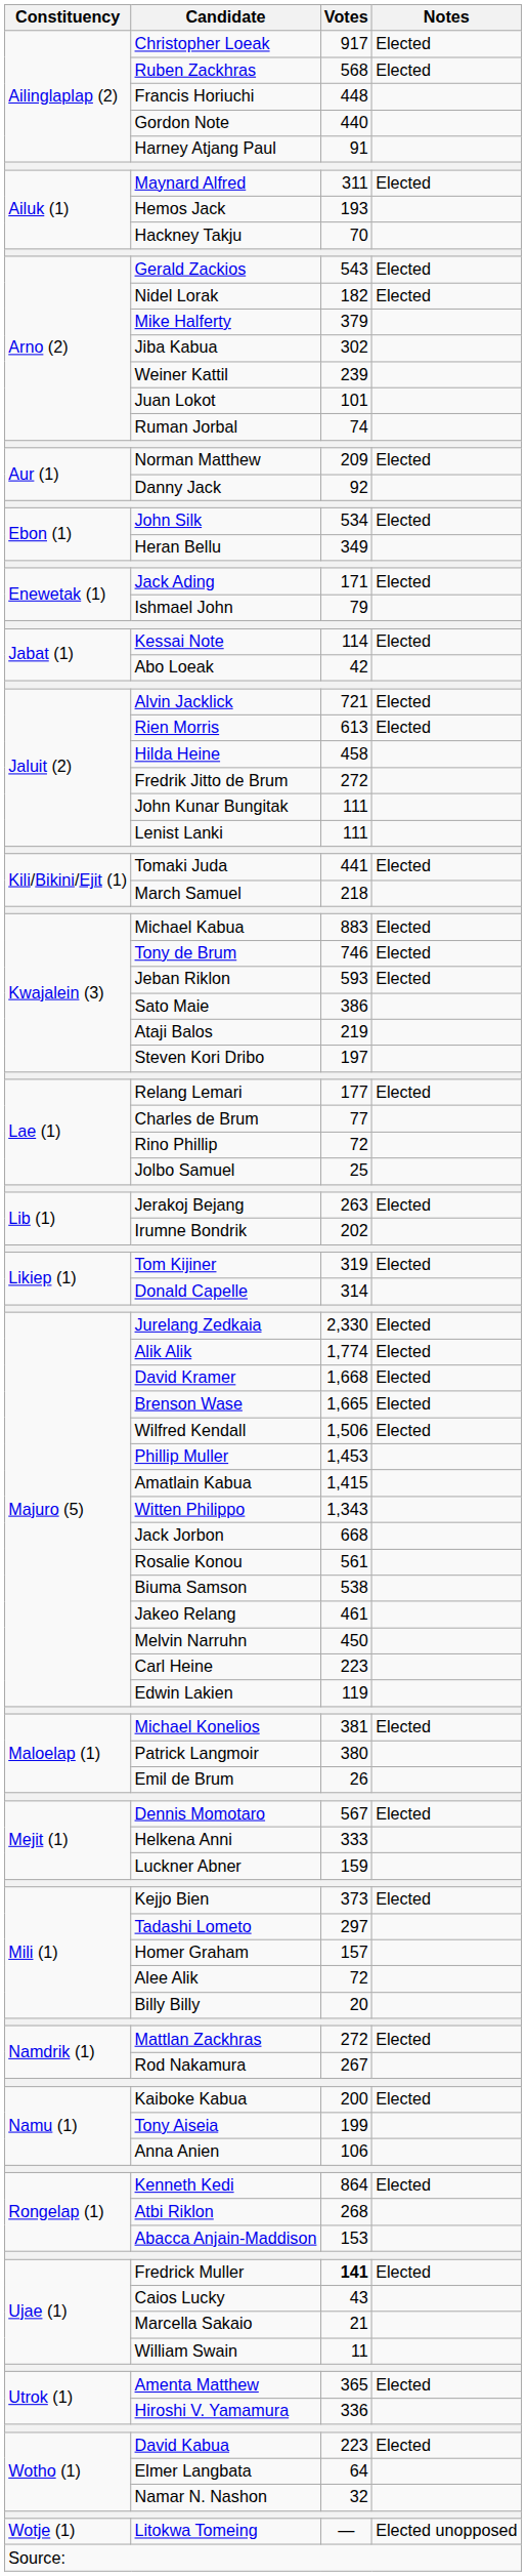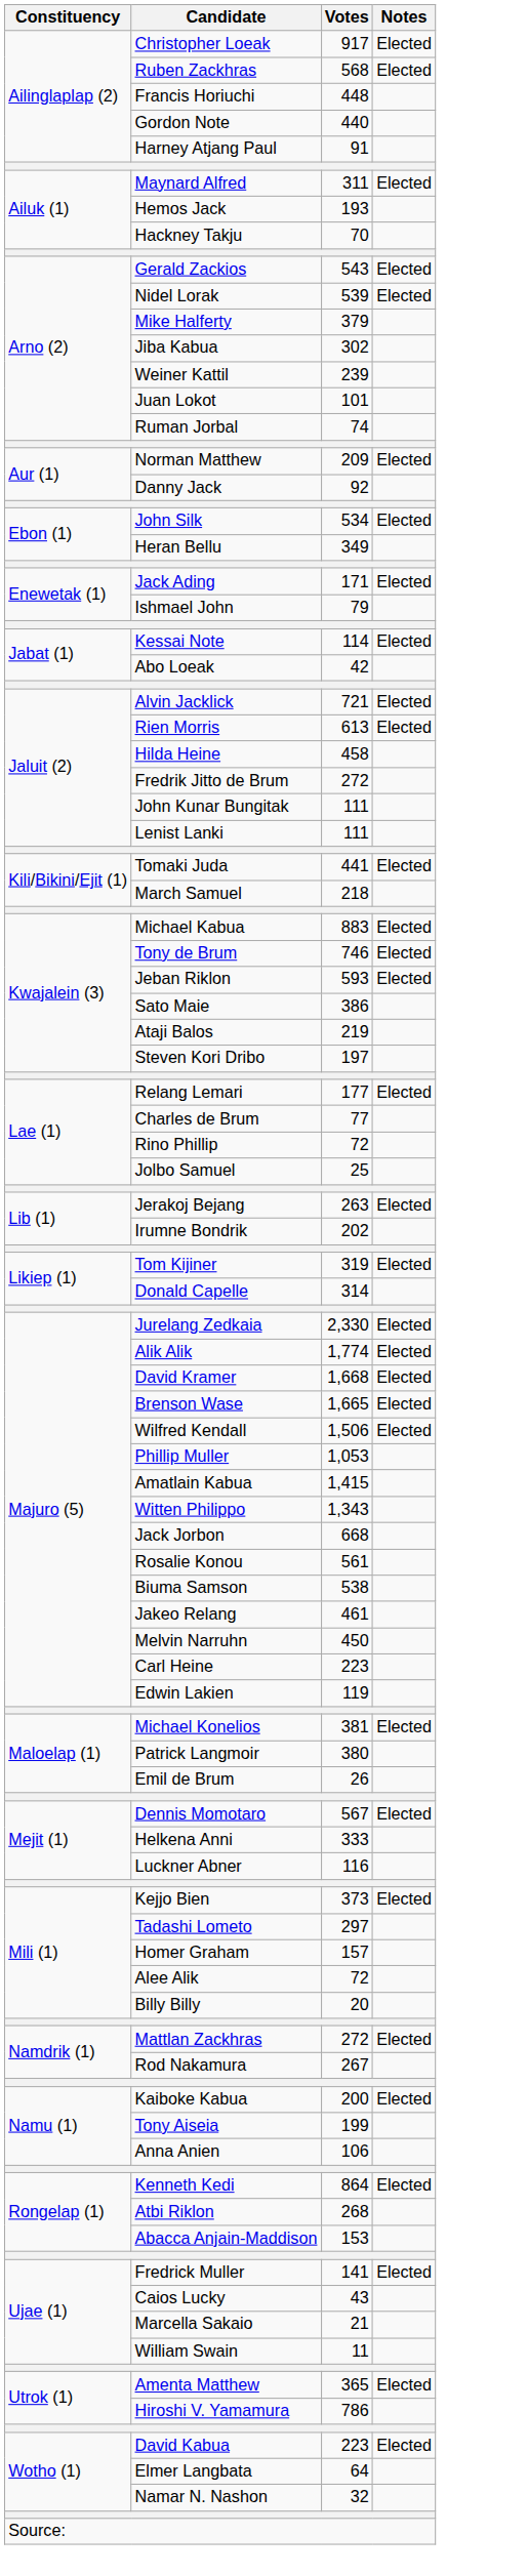 <table class="wikitable">
 <tr>
 <th>Constituency</th>
 <th>Candidate</th>
 <th>Votes</th>
 <th>Notes</th>
 </tr>
 <tr>
 <td rowspan=5><a href='#'>Ailinglaplap</a> (2)</td>
 <td><a href='#'>Christopher Loeak</a></td>
 <td align=right>917</td>
 <td>Elected</td>
 </tr>
 <tr>
 <td><a href='#'>Ruben Zackhras</a></td>
 <td align=right>568</td>
 <td>Elected</td>
 </tr>
 <tr>
 <td>Francis Horiuchi</td>
 <td align=right>448</td>
 <td></td>
 </tr>
 <tr>
 <td>Gordon Note</td>
 <td align=right>440</td>
 <td></td>
 </tr>
 <tr>
 <td>Harney Atjang Paul</td>
 <td align=right>91</td>
 <td></td>
 </tr>
 <tr>
 <th colspan=4></th>
 </tr>
 <tr>
 <td rowspan=3><a href='#'>Ailuk</a> (1)</td>
 <td><a href='#'>Maynard Alfred</a></td>
 <td align=right>311</td>
 <td>Elected</td>
 </tr>
 <tr>
 <td>Hemos Jack</td>
 <td align=right>193</td>
 <td></td>
 </tr>
 <tr>
 <td>Hackney Takju</td>
 <td align=right>70</td>
 <td></td>
 </tr>
 <tr>
 <th colspan=4></th>
 </tr>
 <tr>
 <td rowspan=7><a href='#'>Arno</a> (2)</td>
 <td><a href='#'>Gerald Zackios</a></td>
 <td align=right>543</td>
 <td>Elected</td>
 </tr>
 <tr>
 <td>Nidel Lorak</td>
-<td align=right>182</td>
+<td align=right>539</td>
 <td>Elected</td>
 </tr>
 <tr>
 <td><a href='#'>Mike Halferty</a></td>
 <td align=right>379</td>
 <td></td>
 </tr>
 <tr>
 <td>Jiba Kabua</td>
 <td align=right>302</td>
 <td></td>
 </tr>
 <tr>
 <td>Weiner Kattil</td>
 <td align=right>239</td>
 <td></td>
 </tr>
 <tr>
 <td>Juan Lokot</td>
 <td align=right>101</td>
 <td></td>
 </tr>
 <tr>
 <td>Ruman Jorbal</td>
 <td align=right>74</td>
 <td></td>
 </tr>
 <tr>
 <th colspan=4></th>
 </tr>
 <tr>
 <td rowspan=2><a href='#'>Aur</a> (1)</td>
 <td>Norman Matthew</td>
 <td align=right>209</td>
 <td>Elected</td>
 </tr>
 <tr>
 <td>Danny Jack</td>
 <td align=right>92</td>
 <td></td>
 </tr>
 <tr>
 <th colspan=4></th>
 </tr>
 <tr>
 <td rowspan=2><a href='#'>Ebon</a> (1)</td>
 <td><a href='#'>John Silk</a></td>
 <td align=right>534</td>
 <td>Elected</td>
 </tr>
 <tr>
 <td>Heran Bellu</td>
 <td align=right>349</td>
 <td></td>
 </tr>
 <tr>
 <th colspan=4></th>
 </tr>
 <tr>
 <td rowspan=2><a href='#'>Enewetak</a> (1)</td>
 <td><a href='#'>Jack Ading</a></td>
 <td align=right>171</td>
 <td>Elected</td>
 </tr>
 <tr>
 <td>Ishmael John</td>
 <td align=right>79</td>
 <td></td>
 </tr>
 <tr>
 <th colspan=4></th>
 </tr>
 <tr>
 <td rowspan=2><a href='#'>Jabat</a> (1)</td>
 <td><a href='#'>Kessai Note</a></td>
 <td align=right>114</td>
 <td>Elected</td>
 </tr>
 <tr>
 <td>Abo Loeak</td>
 <td align=right>42</td>
 <td></td>
 </tr>
 <tr>
 <th colspan=4></th>
 </tr>
 <tr>
 <td rowspan=6><a href='#'>Jaluit</a> (2)</td>
 <td><a href='#'>Alvin Jacklick</a></td>
 <td align=right>721</td>
 <td>Elected</td>
 </tr>
 <tr>
 <td><a href='#'>Rien Morris</a></td>
 <td align=right>613</td>
 <td>Elected</td>
 </tr>
 <tr>
 <td><a href='#'>Hilda Heine</a></td>
 <td align=right>458</td>
 <td></td>
 </tr>
 <tr>
 <td>Fredrik Jitto de Brum</td>
 <td align=right>272</td>
 <td></td>
 </tr>
 <tr>
 <td>John Kunar Bungitak</td>
 <td align=right>111</td>
 <td></td>
 </tr>
 <tr>
 <td>Lenist Lanki</td>
 <td align=right>111</td>
 <td></td>
 </tr>
 <tr>
 <th colspan=4></th>
 </tr>
 <tr>
 <td rowspan=2><a href='#'>Kili</a>/<a href='#'>Bikini</a>/<a href='#'>Ejit</a> (1)</td>
 <td>Tomaki Juda</td>
 <td align=right>441</td>
 <td>Elected</td>
 </tr>
 <tr>
 <td>March Samuel</td>
 <td align=right>218</td>
 <td></td>
 </tr>
 <tr>
 <th colspan=4></th>
 </tr>
 <tr>
 <td rowspan=6><a href='#'>Kwajalein</a> (3)</td>
 <td>Michael Kabua</td>
 <td align=right>883</td>
 <td>Elected</td>
 </tr>
 <tr>
 <td><a href='#'>Tony de Brum</a></td>
 <td align=right>746</td>
 <td>Elected</td>
 </tr>
 <tr>
 <td>Jeban Riklon</td>
 <td align=right>593</td>
 <td>Elected</td>
 </tr>
 <tr>
 <td>Sato Maie</td>
 <td align=right>386</td>
 <td></td>
 </tr>
 <tr>
 <td>Ataji Balos</td>
 <td align=right>219</td>
 <td></td>
 </tr>
 <tr>
 <td>Steven Kori Dribo</td>
 <td align=right>197</td>
 <td></td>
 </tr>
 <tr>
 <th colspan=4></th>
 </tr>
 <tr>
 <td rowspan=4><a href='#'>Lae</a> (1)</td>
 <td>Relang Lemari</td>
 <td align=right>177</td>
 <td>Elected</td>
 </tr>
 <tr>
 <td>Charles de Brum</td>
 <td align=right>77</td>
 <td></td>
 </tr>
 <tr>
 <td>Rino Phillip</td>
 <td align=right>72</td>
 <td></td>
 </tr>
 <tr>
 <td>Jolbo Samuel</td>
 <td align=right>25</td>
 <td></td>
 </tr>
 <tr>
 <th colspan=4></th>
 </tr>
 <tr>
 <td rowspan=2><a href='#'>Lib</a> (1)</td>
 <td>Jerakoj Bejang</td>
 <td align=right>263</td>
 <td>Elected</td>
 </tr>
 <tr>
 <td>Irumne Bondrik</td>
 <td align=right>202</td>
 <td></td>
 </tr>
 <tr>
 <th colspan=4></th>
 </tr>
 <tr>
 <td rowspan=2><a href='#'>Likiep</a> (1)</td>
 <td><a href='#'>Tom Kijiner</a></td>
 <td align=right>319</td>
 <td>Elected</td>
 </tr>
 <tr>
 <td><a href='#'>Donald Capelle</a></td>
 <td align=right>314</td>
 <td></td>
 </tr>
 <tr>
 <th colspan=4></th>
 </tr>
 <tr>
 <td rowspan=15><a href='#'>Majuro</a> (5)</td>
 <td><a href='#'>Jurelang Zedkaia</a></td>
 <td align=right>2,330</td>
 <td>Elected</td>
 </tr>
 <tr>
 <td><a href='#'>Alik Alik</a></td>
 <td align=right>1,774</td>
 <td>Elected</td>
 </tr>
 <tr>
 <td><a href='#'>David Kramer</a></td>
 <td align=right>1,668</td>
 <td>Elected</td>
 </tr>
 <tr>
 <td><a href='#'>Brenson Wase</a></td>
 <td align=right>1,665</td>
 <td>Elected</td>
 </tr>
 <tr>
 <td>Wilfred Kendall</td>
 <td align=right>1,506</td>
 <td>Elected</td>
 </tr>
 <tr>
 <td><a href='#'>Phillip Muller</a></td>
-<td align=right>1,453</td>
+<td align=right>1,053</td>
 <td></td>
 </tr>
 <tr>
 <td>Amatlain Kabua</td>
 <td align=right>1,415</td>
 <td></td>
 </tr>
 <tr>
 <td><a href='#'>Witten Philippo</a></td>
 <td align=right>1,343</td>
 <td></td>
 </tr>
 <tr>
 <td>Jack Jorbon</td>
 <td align=right>668</td>
 <td></td>
 </tr>
 <tr>
 <td>Rosalie Konou</td>
 <td align=right>561</td>
 <td></td>
 </tr>
 <tr>
 <td>Biuma Samson</td>
 <td align=right>538</td>
 <td></td>
 </tr>
 <tr>
 <td>Jakeo Relang</td>
 <td align=right>461</td>
 <td></td>
 </tr>
 <tr>
 <td>Melvin Narruhn</td>
 <td align=right>450</td>
 <td></td>
 </tr>
 <tr>
 <td>Carl Heine</td>
 <td align=right>223</td>
 <td></td>
 </tr>
 <tr>
 <td>Edwin Lakien</td>
 <td align=right>119</td>
 <td></td>
 </tr>
 <tr>
 <th colspan=4></th>
 </tr>
 <tr>
 <td rowspan=3><a href='#'>Maloelap</a> (1)</td>
 <td><a href='#'>Michael Konelios</a></td>
 <td align=right>381</td>
 <td>Elected</td>
 </tr>
 <tr>
 <td>Patrick Langmoir</td>
 <td align=right>380</td>
 <td></td>
 </tr>
 <tr>
 <td>Emil de Brum</td>
 <td align=right>26</td>
 <td></td>
 </tr>
 <tr>
 <th colspan=4></th>
 </tr>
 <tr>
 <td rowspan=3><a href='#'>Mejit</a> (1)</td>
 <td><a href='#'>Dennis Momotaro</a></td>
 <td align=right>567</td>
 <td>Elected</td>
 </tr>
 <tr>
 <td>Helkena Anni</td>
 <td align=right>333</td>
 <td></td>
 </tr>
 <tr>
 <td>Luckner Abner</td>
-<td align=right>159</td>
+<td align=right>116</td>
 <td></td>
 </tr>
 <tr>
 <th colspan=4></th>
 </tr>
 <tr>
 <td rowspan=5><a href='#'>Mili</a> (1)</td>
 <td>Kejjo Bien</td>
 <td align=right>373</td>
 <td>Elected</td>
 </tr>
 <tr>
 <td><a href='#'>Tadashi Lometo</a></td>
 <td align=right>297</td>
 <td></td>
 </tr>
 <tr>
 <td>Homer Graham</td>
 <td align=right>157</td>
 <td></td>
 </tr>
 <tr>
 <td>Alee Alik</td>
 <td align=right>72</td>
 <td></td>
 </tr>
 <tr>
 <td>Billy Billy</td>
 <td align=right>20</td>
 <td></td>
 </tr>
 <tr>
 <th colspan=4></th>
 </tr>
 <tr>
 <td rowspan=2><a href='#'>Namdrik</a> (1)</td>
 <td><a href='#'>Mattlan Zackhras</a></td>
 <td align=right>272</td>
 <td>Elected</td>
 </tr>
 <tr>
 <td>Rod Nakamura</td>
 <td align=right>267</td>
 <td></td>
 </tr>
 <tr>
 <th colspan=4></th>
 </tr>
 <tr>
 <td rowspan=3><a href='#'>Namu</a> (1)</td>
 <td>Kaiboke Kabua</td>
 <td align=right>200</td>
 <td>Elected</td>
 </tr>
 <tr>
 <td><a href='#'>Tony Aiseia</a></td>
 <td align=right>199</td>
 <td></td>
 </tr>
 <tr>
 <td>Anna Anien</td>
 <td align=right>106</td>
 <td></td>
 </tr>
 <tr>
 <th colspan=4></th>
 </tr>
 <tr>
 <td rowspan=3><a href='#'>Rongelap</a> (1)</td>
 <td><a href='#'>Kenneth Kedi</a></td>
 <td align=right>864</td>
 <td>Elected</td>
 </tr>
 <tr>
 <td><a href='#'>Atbi Riklon</a></td>
 <td align=right>268</td>
 <td></td>
 </tr>
 <tr>
 <td><a href='#'>Abacca Anjain-Maddison</a></td>
 <td align=right>153</td>
 <td></td>
 </tr>
 <tr>
 <th colspan=4></th>
 </tr>
 <tr>
 <td rowspan=4><a href='#'>Ujae</a> (1)</td>
 <td>Fredrick Muller</td>
-<td align=right><strong>141</strong></td>
+<td align=right>141</td>
 <td>Elected</td>
 </tr>
 <tr>
 <td>Caios Lucky</td>
 <td align=right>43</td>
 <td></td>
 </tr>
 <tr>
 <td>Marcella Sakaio</td>
 <td align=right>21</td>
 <td></td>
 </tr>
 <tr>
 <td>William Swain</td>
 <td align=right>11</td>
 <td></td>
 </tr>
 <tr>
 <th colspan=4></th>
 </tr>
 <tr>
 <td rowspan=2><a href='#'>Utrok</a> (1)</td>
 <td><a href='#'>Amenta Matthew</a></td>
 <td align=right>365</td>
 <td>Elected</td>
 </tr>
 <tr>
 <td><a href='#'>Hiroshi V. Yamamura</a></td>
-<td align=right>336</td>
+<td align=right>786</td>
 <td></td>
 </tr>
 <tr>
 <th colspan=4></th>
 </tr>
 <tr>
 <td rowspan=3><a href='#'>Wotho</a> (1)</td>
 <td><a href='#'>David Kabua</a></td>
 <td align=right>223</td>
 <td>Elected</td>
 </tr>
 <tr>
 <td>Elmer Langbata</td>
 <td align=right>64</td>
 <td></td>
 </tr>
 <tr>
 <td>Namar N. Nashon</td>
 <td align=right>32</td>
 <td></td>
 </tr>
 <tr>
 <th colspan=4></th>
 </tr>
 <tr>
-<td><a href='#'>Wotje</a> (1)</td>
-<td><a href='#'>Litokwa Tomeing</a></td>
-<td align=center>—</td>
-<td>Elected unopposed</td>
-</tr>
-<tr>
 <td colspan=4>Source: </td>
 </tr>
 </table>
